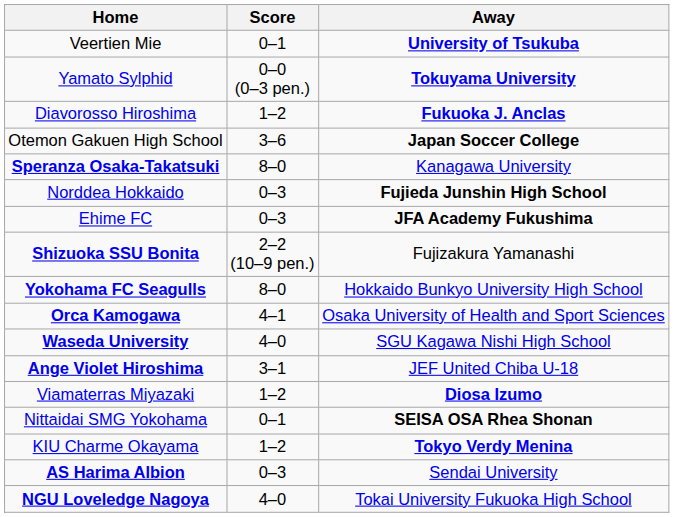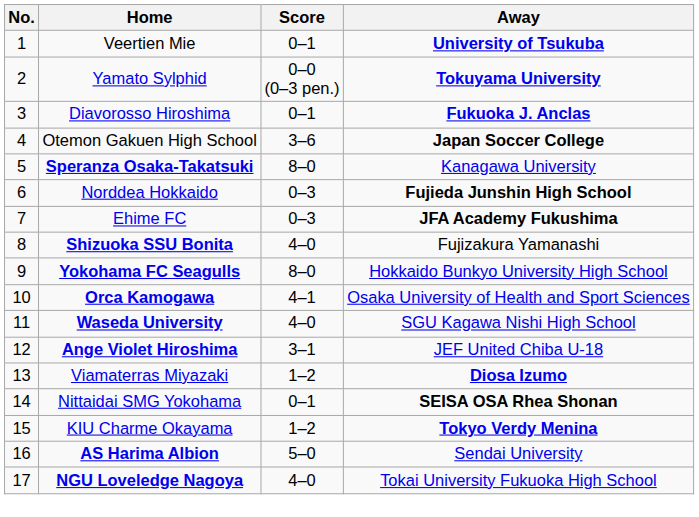 <table class="wikitable" style="text-align: center">
 <tr>
+<th>No.</th>
 <th>Home</th>
 <th>Score</th>
 <th>Away</th>
 </tr>
 <tr>
+<td>1</td>
 <td>Veertien Mie</td>
 <td>0–1</td>
 <td><strong><a href='#'>University of Tsukuba</a></strong></td>
 </tr>
 <tr>
+<td>2</td>
 <td><a href='#'>Yamato Sylphid</a></td>
 <td>0–0<br>(0–3 pen.)</td>
 <td><strong><a href='#'>Tokuyama University</a></strong></td>
 </tr>
 <tr>
+<td>3</td>
 <td><a href='#'>Diavorosso Hiroshima</a></td>
-<td>1–2</td>
+<td>0–1</td>
 <td><strong><a href='#'>Fukuoka J. Anclas</a></strong></td>
 </tr>
 <tr>
+<td>4</td>
 <td>Otemon Gakuen High School</td>
 <td>3–6</td>
 <td><strong>Japan Soccer College</strong></td>
 </tr>
 <tr>
+<td>5</td>
 <td><strong><a href='#'>Speranza Osaka-Takatsuki</a></strong></td>
 <td>8–0</td>
 <td><a href='#'>Kanagawa University</a></td>
 </tr>
 <tr>
+<td>6</td>
 <td><a href='#'>Norddea Hokkaido</a></td>
 <td>0–3</td>
 <td><strong>Fujieda Junshin High School</strong></td>
 </tr>
 <tr>
+<td>7</td>
 <td><a href='#'>Ehime FC</a></td>
 <td>0–3</td>
 <td><strong>JFA Academy Fukushima</strong></td>
 </tr>
 <tr>
+<td>8</td>
 <td><strong><a href='#'>Shizuoka SSU Bonita</a></strong></td>
-<td>2–2<br>(10–9 pen.)</td>
+<td>4–0</td>
 <td>Fujizakura Yamanashi</td>
 </tr>
 <tr>
+<td>9</td>
 <td><strong><a href='#'>Yokohama FC Seagulls</a></strong></td>
 <td>8–0</td>
 <td><a href='#'>Hokkaido Bunkyo University High School</a></td>
 </tr>
 <tr>
+<td>10</td>
 <td><strong><a href='#'>Orca Kamogawa</a></strong></td>
 <td>4–1</td>
 <td><a href='#'>Osaka University of Health and Sport Sciences</a></td>
 </tr>
 <tr>
+<td>11</td>
 <td><strong><a href='#'>Waseda University</a></strong></td>
 <td>4–0</td>
 <td><a href='#'>SGU Kagawa Nishi High School</a></td>
 </tr>
 <tr>
+<td>12</td>
 <td><strong><a href='#'>Ange Violet Hiroshima</a></strong></td>
 <td>3–1</td>
 <td><a href='#'>JEF United Chiba U-18</a></td>
 </tr>
 <tr>
+<td>13</td>
 <td><a href='#'>Viamaterras Miyazaki</a></td>
 <td>1–2</td>
 <td><strong><a href='#'>Diosa Izumo</a></strong></td>
 </tr>
 <tr>
+<td>14</td>
 <td><a href='#'>Nittaidai SMG Yokohama</a></td>
 <td>0–1</td>
 <td><strong>SEISA OSA Rhea Shonan</strong></td>
 </tr>
 <tr>
+<td>15</td>
 <td><a href='#'>KIU Charme Okayama</a></td>
 <td>1–2</td>
 <td><strong><a href='#'>Tokyo Verdy Menina</a></strong></td>
 </tr>
 <tr>
+<td>16</td>
 <td><strong><a href='#'>AS Harima Albion</a></strong></td>
-<td>0–3</td>
+<td>5–0</td>
 <td><a href='#'>Sendai University</a></td>
 </tr>
 <tr>
+<td>17</td>
 <td><strong><a href='#'>NGU Loveledge Nagoya</a></strong></td>
 <td>4–0</td>
 <td><a href='#'>Tokai University Fukuoka High School</a></td>
 </tr>
 </table>
